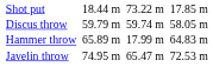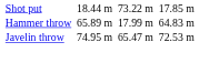 <table>
 <tr>
 </tr>
 <tr>
 <td><a href='#'>Shot put</a></td>
 <td></td>
 <td>18.44 m</td>
 <td></td>
 <td>73.22 m</td>
 <td></td>
 <td>17.85 m</td>
-</tr>
-<tr>
-<td><a href='#'>Discus throw</a></td>
-<td></td>
-<td>59.79 m</td>
-<td></td>
-<td>59.74 m</td>
-<td></td>
-<td>58.05 m</td>
 </tr>
 <tr>
 <td><a href='#'>Hammer throw</a></td>
 <td></td>
 <td>65.89 m </td>
 <td></td>
 <td>17.99 m</td>
 <td></td>
 <td>64.83 m </td>
 </tr>
 <tr>
 <td><a href='#'>Javelin throw</a></td>
 <td></td>
 <td>74.95 m </td>
 <td></td>
 <td>65.47 m</td>
 <td></td>
 <td>72.53 m </td>
 </tr>
 </table>
